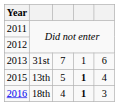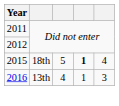 <table class="wikitable" style="text-align: center;">
 <tr>
 <th>Year</th>
 <th></th>
 <th width=25px></th>
 <th width=25px></th>
 <th width=25px></th>
 </tr>
 <tr>
 <td> 2011</td>
 <td colspan=4 rowspan=2><em>Did not enter</em></td>
 </tr>
 <tr>
 <td> 2012</td>
 </tr>
 <tr>
-<td> 2013</td>
-<td>31st</td>
-<td>7</td>
-<td>1</td>
-<td>6</td>
-</tr>
-<tr>
 <td> 2015</td>
-<td>13th</td>
+<td>18th</td>
 <td>5</td>
 <td><strong>1</strong></td>
 <td>4</td>
 </tr>
 <tr>
 <td> <a href='#'>2016</a></td>
-<td>18th</td>
+<td>13th</td>
 <td>4</td>
-<td><strong>1</strong></td>
+<td>1</td>
 <td>3</td>
 </tr>
 </table>
